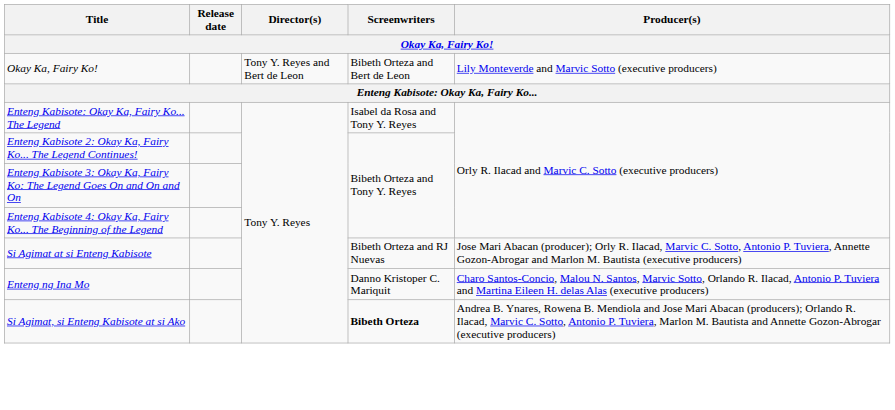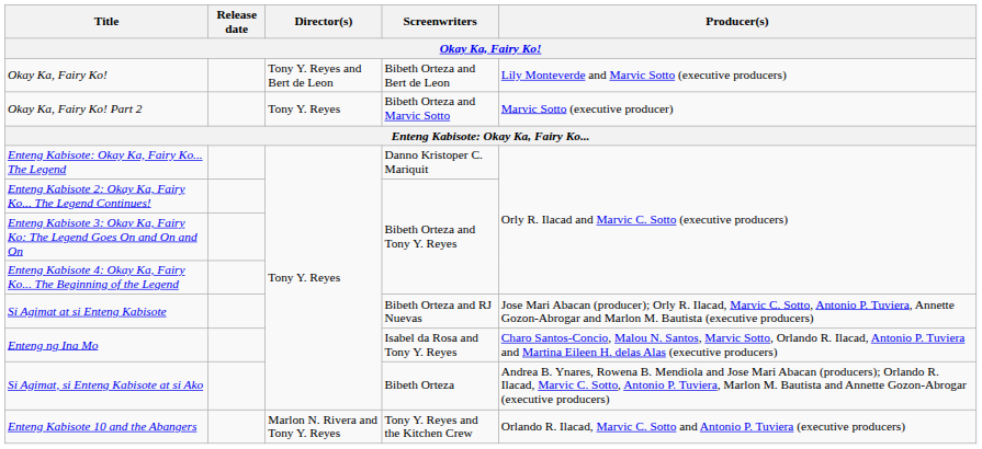 <table class="wikitable plainrowheaders">
 <tr>
 <th scope="col">Title</th>
 <th scope="col">Release date</th>
 <th scope="col" width="12%">Director(s)</th>
 <th scope="col" width="12%">Screenwriters</th>
 <th scope="col">Producer(s)</th>
 </tr>
 <tr>
 <th colspan="5"><em><a href='#'>Okay Ka, Fairy Ko!</a></em></th>
 </tr>
 <tr>
 <td><em>Okay Ka, Fairy Ko!</em></td>
 <td></td>
 <td>Tony Y. Reyes and Bert de Leon</td>
 <td>Bibeth Orteza and Bert de Leon</td>
 <td><a href='#'>Lily Monteverde</a> and <a href='#'>Marvic Sotto</a> (executive producers)</td>
 </tr>
 <tr>
+<td><em>Okay Ka, Fairy Ko! Part 2</em></td>
+<td></td>
+<td>Tony Y. Reyes</td>
+<td>Bibeth Orteza and <a href='#'>Marvic Sotto</a></td>
+<td><a href='#'>Marvic Sotto</a> (executive producer)</td>
+</tr>
+<tr>
 <th colspan="5"><em>Enteng Kabisote: Okay Ka, Fairy Ko...</em></th>
 </tr>
 <tr>
 <td><em><a href='#'>Enteng Kabisote: Okay Ka, Fairy Ko... The Legend</a></em></td>
 <td></td>
 <td rowspan="7">Tony Y. Reyes</td>
-<td>Isabel da Rosa and Tony Y. Reyes</td>
+<td>Danno Kristoper C. Mariquit</td>
 <td rowspan="4">Orly R. Ilacad and <a href='#'>Marvic C. Sotto</a> (executive producers)</td>
 </tr>
 <tr>
 <td><em><a href='#'>Enteng Kabisote 2: Okay Ka, Fairy Ko... The Legend Continues!</a></em></td>
 <td></td>
 <td rowspan="3">Bibeth Orteza and Tony Y. Reyes</td>
 </tr>
 <tr>
 <td><em><a href='#'>Enteng Kabisote 3: Okay Ka, Fairy Ko: The Legend Goes On and On and On</a></em></td>
 <td></td>
 </tr>
 <tr>
 <td><em><a href='#'>Enteng Kabisote 4: Okay Ka, Fairy Ko... The Beginning of the Legend</a></em></td>
 <td></td>
 </tr>
 <tr>
 <td><em><a href='#'>Si Agimat at si Enteng Kabisote</a></em></td>
 <td></td>
 <td>Bibeth Orteza and RJ Nuevas</td>
 <td>Jose Mari Abacan (producer); Orly R. Ilacad, <a href='#'>Marvic C. Sotto</a>, <a href='#'>Antonio P. Tuviera</a>, Annette Gozon-Abrogar and Marlon M. Bautista (executive producers)</td>
 </tr>
 <tr>
 <td><em><a href='#'>Enteng ng Ina Mo</a></em></td>
 <td></td>
-<td>Danno Kristoper C. Mariquit</td>
+<td>Isabel da Rosa and Tony Y. Reyes</td>
 <td><a href='#'>Charo Santos-Concio</a>, <a href='#'>Malou N. Santos</a>, <a href='#'>Marvic Sotto</a>, Orlando R. Ilacad, <a href='#'>Antonio P. Tuviera</a> and <a href='#'>Martina Eileen H. delas Alas</a> (executive producers)</td>
 </tr>
 <tr>
 <td><em><a href='#'>Si Agimat, si Enteng Kabisote at si Ako</a></em></td>
 <td></td>
-<td><strong>Bibeth Orteza</strong></td>
+<td>Bibeth Orteza</td>
 <td>Andrea B. Ynares, Rowena B. Mendiola and Jose Mari Abacan (producers); Orlando R. Ilacad, <a href='#'>Marvic C. Sotto</a>, <a href='#'>Antonio P. Tuviera</a>, Marlon M. Bautista and Annette Gozon-Abrogar (executive producers)</td>
 </tr>
+<tr>
+<td><em><a href='#'>Enteng Kabisote 10 and the Abangers</a></em></td>
+<td></td>
+<td>Marlon N. Rivera and Tony Y. Reyes</td>
+<td>Tony Y. Reyes and the Kitchen Crew</td>
+<td>Orlando R. Ilacad, <a href='#'>Marvic C. Sotto</a> and <a href='#'>Antonio P. Tuviera</a> (executive producers)</td>
+</tr>
 </table>
